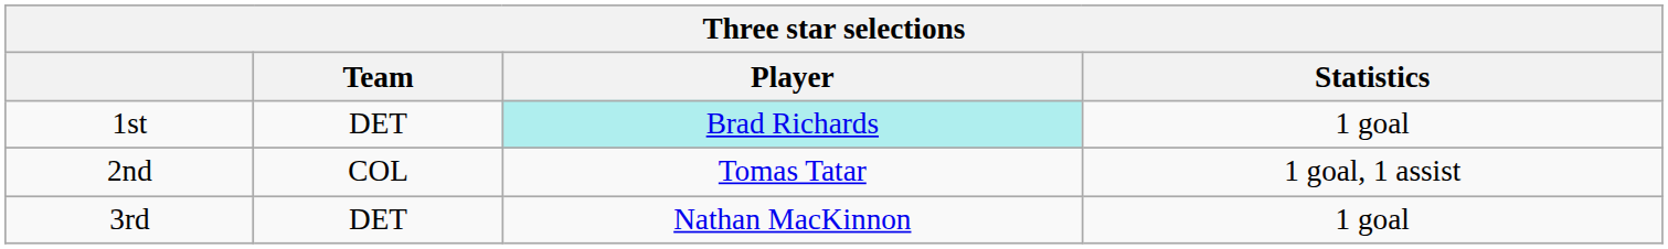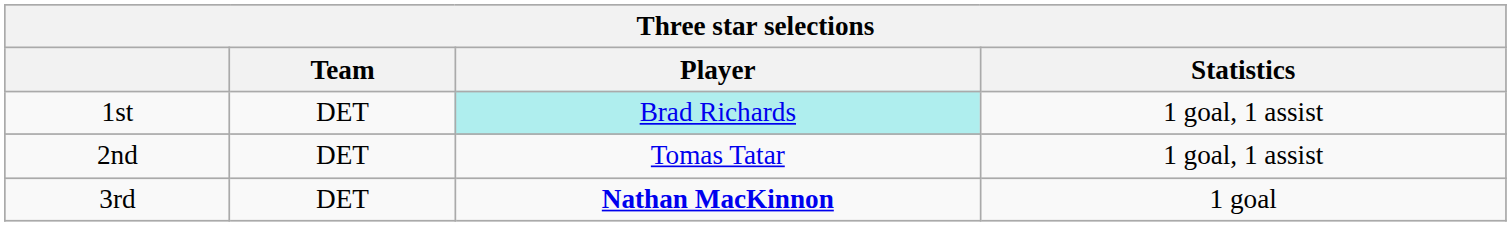 <table class="wikitable" style="width:100%;text-align: center;">
 <tr>
 <th colspan=4>Three star selections</th>
 </tr>
 <tr>
 <th style="width:15%;"></th>
 <th style="width:15%;">Team</th>
 <th style="width:35%;">Player</th>
 <th style="width:35%;">Statistics</th>
 </tr>
 <tr>
 <td>1st</td>
 <td>DET</td>
 <td style="background: paleturquoise;"><a href='#'>Brad Richards</a></td>
-<td>1 goal</td>
+<td>1 goal, 1 assist</td>
 </tr>
 <tr>
 <td>2nd</td>
-<td>COL</td>
+<td>DET</td>
 <td><a href='#'>Tomas Tatar</a></td>
 <td>1 goal, 1 assist</td>
 </tr>
 <tr>
 <td>3rd</td>
 <td>DET</td>
-<td><a href='#'>Nathan MacKinnon</a></td>
+<td><strong><a href='#'>Nathan MacKinnon</a></strong></td>
 <td>1 goal</td>
 </tr>
 </table>
